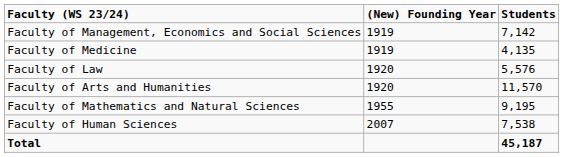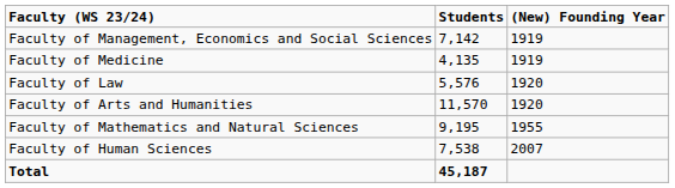 <table class="wikitable">
 <tr>
 <td><strong>Faculty (WS 23/24)</strong></td>
+<td><strong>Students</strong></td>
 <td><strong>(New) Founding Year</strong></td>
-<td><strong>Students</strong></td>
 </tr>
 <tr>
 <td>Faculty of Management, Economics and Social Sciences</td>
+<td>7,142</td>
 <td>1919</td>
-<td>7,142</td>
 </tr>
 <tr>
 <td>Faculty of Medicine</td>
+<td>4,135</td>
 <td>1919</td>
-<td>4,135</td>
 </tr>
 <tr>
 <td>Faculty of Law</td>
+<td>5,576</td>
 <td>1920</td>
-<td>5,576</td>
 </tr>
 <tr>
 <td>Faculty of Arts and Humanities</td>
+<td>11,570</td>
 <td>1920</td>
-<td>11,570</td>
 </tr>
 <tr>
 <td>Faculty of Mathematics and Natural Sciences</td>
+<td>9,195</td>
 <td>1955</td>
-<td>9,195</td>
 </tr>
 <tr>
 <td>Faculty of Human Sciences</td>
+<td>7,538</td>
 <td>2007</td>
-<td>7,538</td>
 </tr>
 <tr>
 <td><strong>Total</strong></td>
+<td><strong>45,187</strong></td>
 <td></td>
-<td><strong>45,187</strong></td>
 </tr>
 </table>
